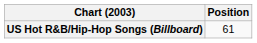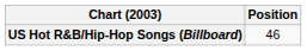 <table class="wikitable plainrowheaders sortable">
 <tr>
 <th>Chart (2003)</th>
 <th>Position</th>
 </tr>
 <tr>
 <th scope="row">US Hot R&B/Hip-Hop Songs (<em>Billboard</em>)</th>
-<td align=center>61</td>
+<td align=center>46</td>
 </tr>
 </table>
